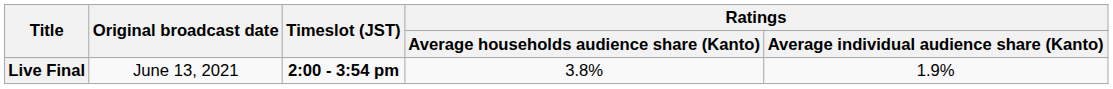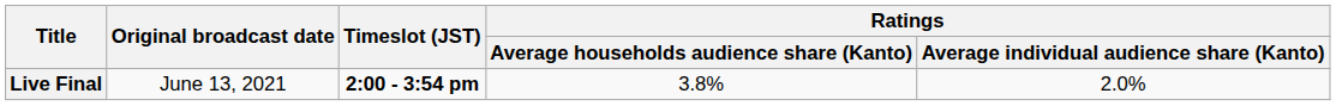 <table class=wikitable style="text-align:center">
 <tr>
 <th rowspan="2">Title</th>
 <th rowspan="2">Original broadcast date</th>
 <th rowspan="2">Timeslot (JST)</th>
 <th colspan="2">Ratings</th>
 </tr>
 <tr>
 <th>Average households audience share (Kanto)</th>
 <th>Average individual audience share (Kanto)</th>
 </tr>
 <tr>
 <th>Live Final</th>
 <td>June 13, 2021</td>
 <td><strong>2:00 - 3:54 pm</strong></td>
 <td>3.8%</td>
-<td>1.9%</td>
+<td>2.0%</td>
 </tr>
 </table>
